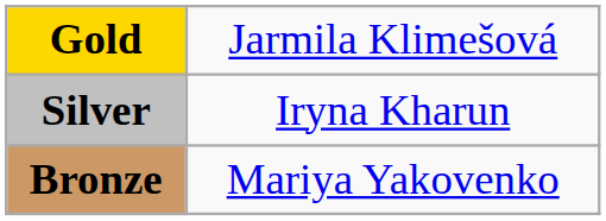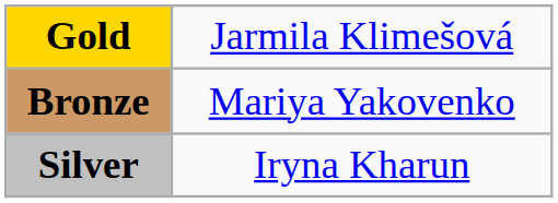 <table class="wikitable" style="text-align:center; " width="35%">
 <tr>
 <td bgcolor="gold"><strong>Gold</strong></td>
 <td><a href='#'>Jarmila Klimešová</a><br>  <small><em></em></small></td>
 </tr>
 <tr>
+<td bgcolor="CC9966"><strong>Bronze</strong></td>
+<td><a href='#'>Mariya Yakovenko</a><br>  <small><em></em></small></td>
+</tr>
+<tr>
 <td bgcolor="silver"><strong>Silver</strong></td>
 <td><a href='#'>Iryna Kharun</a><br>  <small><em></em></small></td>
 </tr>
-<tr>
-<td bgcolor="CC9966"><strong>Bronze</strong></td>
-<td><a href='#'>Mariya Yakovenko</a><br>  <small><em></em></small></td>
-</tr>
 </table>
